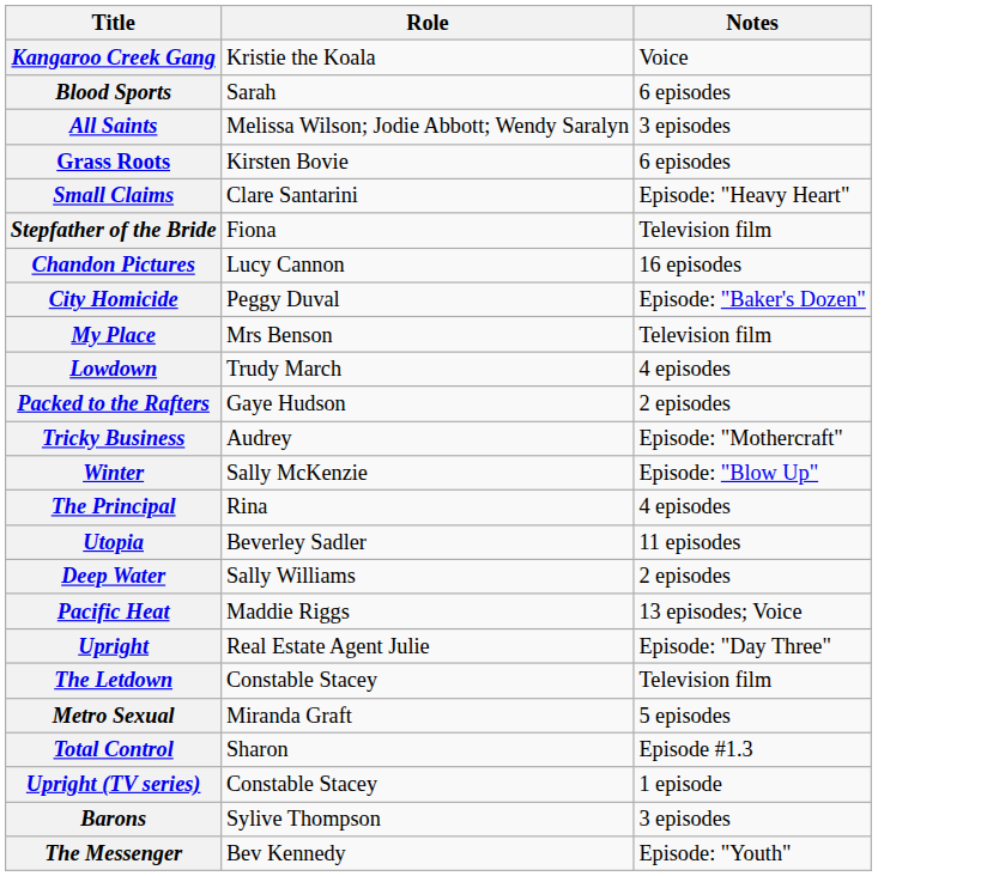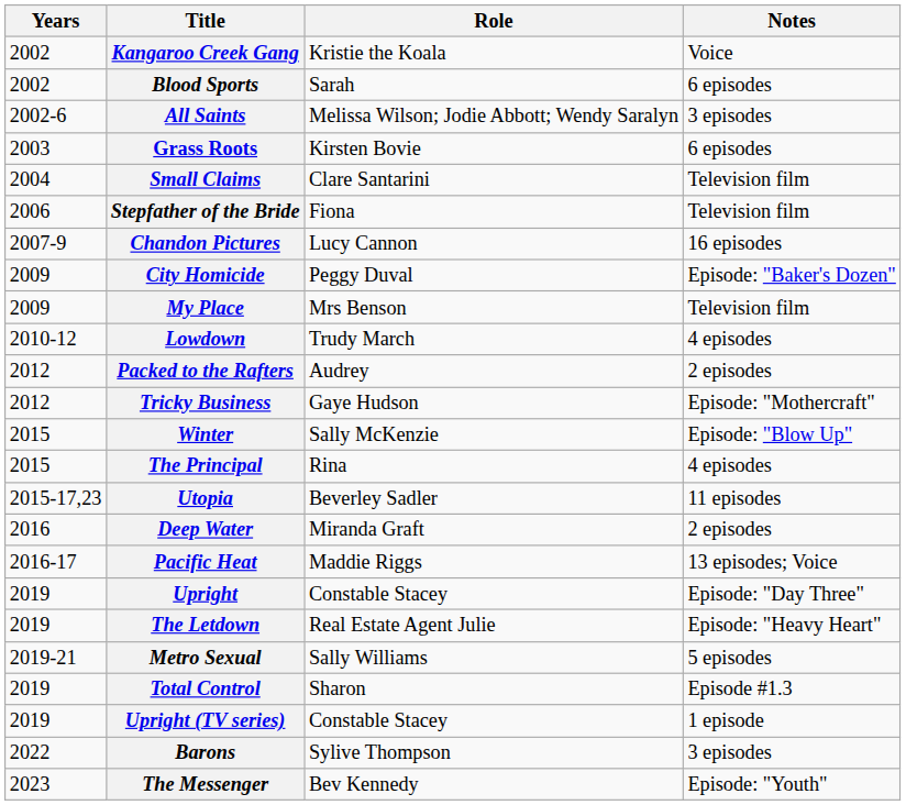 <table class="wikitable plainrowheaders sortable">
 <tr>
+<th>Years</th>
 <th>Title</th>
 <th>Role</th>
 <th class="unsortable">Notes</th>
 </tr>
 <tr>
+<td>2002</td>
 <th scope="row"><em><a href='#'>Kangaroo Creek Gang</a></em></th>
 <td>Kristie the Koala</td>
 <td>Voice</td>
 </tr>
 <tr>
+<td>2002</td>
 <th scope="row"><em>Blood Sports</em></th>
 <td>Sarah</td>
 <td>6 episodes</td>
 </tr>
 <tr>
+<td>2002-6</td>
 <th scope="row"><em><a href='#'>All Saints</a></em></th>
 <td>Melissa Wilson; Jodie Abbott; Wendy Saralyn</td>
 <td>3 episodes</td>
 </tr>
 <tr>
+<td>2003</td>
 <th scope="row"><em><a href='#'></em>Grass Roots<em></a></em></th>
 <td>Kirsten Bovie</td>
 <td>6 episodes</td>
 </tr>
 <tr>
+<td>2004</td>
 <th scope="row"><em><a href='#'>Small Claims</a></em></th>
 <td>Clare Santarini</td>
-<td>Episode: "Heavy Heart"</td>
+<td>Television film</td>
 </tr>
 <tr>
+<td>2006</td>
 <th scope="row"><em>Stepfather of the Bride</em></th>
 <td>Fiona</td>
 <td>Television film</td>
 </tr>
 <tr>
+<td>2007-9</td>
 <th scope="row"><em><a href='#'>Chandon Pictures</a></em></th>
 <td>Lucy Cannon</td>
 <td>16 episodes</td>
 </tr>
 <tr>
+<td>2009</td>
 <th scope="row"><em><a href='#'>City Homicide</a></em></th>
 <td>Peggy Duval</td>
 <td>Episode: <a href='#'>"Baker's Dozen"</a></td>
 </tr>
 <tr>
+<td>2009</td>
 <th scope="row"><em><a href='#'>My Place</a></em></th>
 <td>Mrs Benson</td>
 <td>Television film</td>
 </tr>
 <tr>
+<td>2010-12</td>
 <th scope="row"><em><a href='#'>Lowdown</a></em></th>
 <td>Trudy March</td>
 <td>4 episodes</td>
 </tr>
 <tr>
+<td>2012</td>
 <th scope="row"><em><a href='#'>Packed to the Rafters</a></em></th>
-<td>Gaye Hudson</td>
+<td>Audrey</td>
 <td>2 episodes</td>
 </tr>
 <tr>
+<td>2012</td>
 <th scope="row"><em><a href='#'>Tricky Business</a></em></th>
-<td>Audrey</td>
+<td>Gaye Hudson</td>
 <td>Episode: "Mothercraft"</td>
 </tr>
 <tr>
+<td>2015</td>
 <th scope="row"><em><a href='#'>Winter</a></em></th>
 <td>Sally McKenzie</td>
 <td>Episode: <a href='#'>"Blow Up"</a></td>
 </tr>
 <tr>
+<td>2015</td>
 <th scope="row"><em><a href='#'>The Principal</a></em></th>
 <td>Rina</td>
 <td>4 episodes</td>
 </tr>
 <tr>
+<td>2015-17,23</td>
 <th scope="row"><em><a href='#'>Utopia</a></em></th>
 <td>Beverley Sadler</td>
 <td>11 episodes</td>
 </tr>
 <tr>
+<td>2016</td>
 <th scope="row"><em><a href='#'>Deep Water</a></em></th>
-<td>Sally Williams</td>
+<td>Miranda Graft</td>
 <td>2 episodes</td>
 </tr>
 <tr>
+<td>2016-17</td>
 <th scope="row"><em><a href='#'>Pacific Heat</a></em></th>
 <td>Maddie Riggs</td>
 <td>13 episodes; Voice</td>
 </tr>
 <tr>
+<td>2019</td>
 <th scope="row"><em><a href='#'>Upright</a></em></th>
-<td>Real Estate Agent Julie</td>
+<td>Constable Stacey</td>
 <td>Episode: "Day Three"</td>
 </tr>
 <tr>
+<td>2019</td>
 <th scope="row"><em><a href='#'>The Letdown</a></em></th>
-<td>Constable Stacey</td>
-<td>Television film</td>
+<td>Real Estate Agent Julie</td>
+<td>Episode: "Heavy Heart"</td>
 </tr>
 <tr>
+<td>2019-21</td>
 <th scope="row"><em>Metro Sexual</em></th>
-<td>Miranda Graft</td>
+<td>Sally Williams</td>
 <td>5 episodes</td>
 </tr>
 <tr>
+<td>2019</td>
 <th scope="row"><em><a href='#'>Total Control</a></em></th>
 <td>Sharon</td>
 <td>Episode #1.3</td>
 </tr>
 <tr>
+<td>2019</td>
 <th><em><a href='#'>Upright (TV series)</a></em></th>
 <td>Constable Stacey</td>
 <td>1 episode</td>
 </tr>
 <tr>
+<td>2022</td>
 <th><em>Barons</em></th>
 <td>Sylive Thompson</td>
 <td>3 episodes</td>
 </tr>
 <tr>
+<td>2023</td>
 <th><em>The Messenger</em></th>
 <td>Bev Kennedy</td>
 <td>Episode: "Youth"</td>
 </tr>
 </table>
